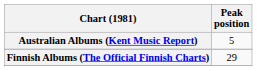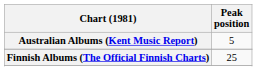 <table class="wikitable sortable plainrowheaders" style="text-align:center">
 <tr>
 <th scope="col">Chart (1981)</th>
 <th scope="col">Peak<br> position</th>
 </tr>
 <tr>
 <th scope="row">Australian Albums (<a href='#'>Kent Music Report</a>)</th>
 <td>5</td>
 </tr>
 <tr>
 </tr>
 <tr>
 </tr>
 <tr>
 <th scope="row">Finnish Albums (<a href='#'>The Official Finnish Charts</a>)</th>
-<td align="center">29</td>
+<td align="center">25</td>
 </tr>
 <tr>
 </tr>
 <tr>
 </tr>
 <tr>
 </tr>
 <tr>
 </tr>
 <tr>
 </tr>
 <tr>
 </tr>
 </table>
